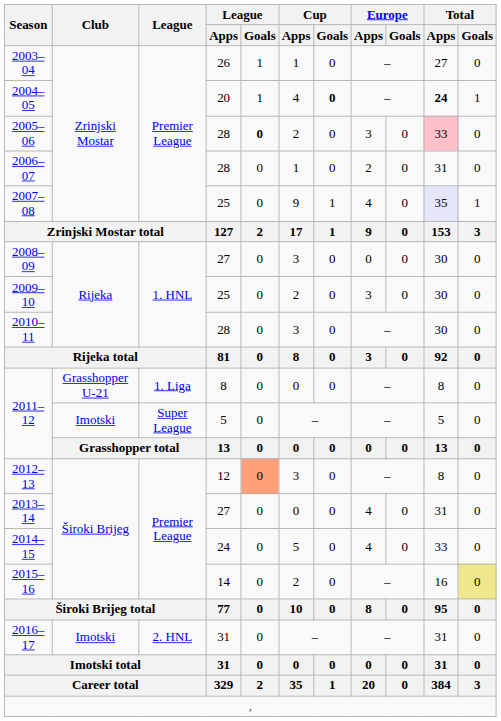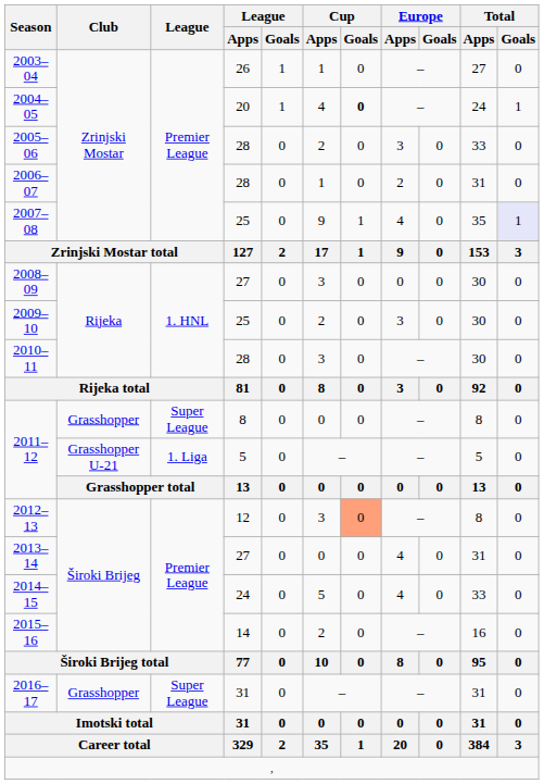 <table class="wikitable" style="font-size:100%; text-align: center">
 <tr>
 <th rowspan="2">Season</th>
 <th rowspan="2">Club</th>
 <th rowspan="2">League</th>
 <th colspan="2">League</th>
 <th colspan="2">Cup</th>
 <th colspan="2"><a href='#'>Europe</a></th>
 <th colspan="2">Total</th>
 </tr>
 <tr>
 <th>Apps</th>
 <th>Goals</th>
 <th>Apps</th>
 <th>Goals</th>
 <th>Apps</th>
 <th>Goals</th>
 <th>Apps</th>
 <th>Goals</th>
 </tr>
 <tr>
 <td><a href='#'>2003–04</a></td>
 <td rowspan="5" valign="center"><a href='#'>Zrinjski Mostar</a></td>
 <td rowspan="5"><a href='#'>Premier League</a></td>
 <td>26</td>
 <td>1</td>
 <td>1</td>
 <td>0</td>
 <td colspan="2">–</td>
 <td>27</td>
 <td>0</td>
 </tr>
 <tr>
 <td><a href='#'>2004–05</a></td>
 <td>20</td>
 <td>1</td>
 <td>4</td>
 <td><strong>0</strong></td>
 <td colspan="2">–</td>
-<td><strong>24</strong></td>
+<td>24</td>
 <td>1</td>
 </tr>
 <tr>
 <td><a href='#'>2005–06</a></td>
 <td>28</td>
-<td><strong>0</strong></td>
+<td>0</td>
 <td>2</td>
 <td>0</td>
 <td>3</td>
 <td>0</td>
-<td style="background: pink;">33</td>
+<td>33</td>
 <td>0</td>
 </tr>
 <tr>
 <td><a href='#'>2006–07</a></td>
 <td>28</td>
 <td>0</td>
 <td>1</td>
 <td>0</td>
 <td>2</td>
 <td>0</td>
 <td>31</td>
 <td>0</td>
 </tr>
 <tr>
 <td><a href='#'>2007–08</a></td>
 <td>25</td>
 <td>0</td>
 <td>9</td>
 <td>1</td>
 <td>4</td>
 <td>0</td>
-<td style="background: lavender;">35</td>
-<td>1</td>
+<td>35</td>
+<td style="background: lavender;">1</td>
 </tr>
 <tr>
 <th colspan=3>Zrinjski Mostar total</th>
 <th>127</th>
 <th>2</th>
 <th>17</th>
 <th>1</th>
 <th>9</th>
 <th>0</th>
 <th>153</th>
 <th>3</th>
 </tr>
 <tr>
 <td><a href='#'>2008–09</a></td>
 <td rowspan="3" valign="center"><a href='#'>Rijeka</a></td>
 <td rowspan="3"><a href='#'>1. HNL</a></td>
 <td>27</td>
 <td>0</td>
 <td>3</td>
 <td>0</td>
 <td>0</td>
 <td>0</td>
 <td>30</td>
 <td>0</td>
 </tr>
 <tr>
 <td><a href='#'>2009–10</a></td>
 <td>25</td>
 <td>0</td>
 <td>2</td>
 <td>0</td>
 <td>3</td>
 <td>0</td>
 <td>30</td>
 <td>0</td>
 </tr>
 <tr>
 <td><a href='#'>2010–11</a></td>
 <td>28</td>
 <td>0</td>
 <td>3</td>
 <td>0</td>
 <td colspan="2">–</td>
 <td>30</td>
 <td>0</td>
 </tr>
 <tr>
 <th colspan=3>Rijeka total</th>
 <th>81</th>
 <th>0</th>
 <th>8</th>
 <th>0</th>
 <th>3</th>
 <th>0</th>
 <th>92</th>
 <th>0</th>
 </tr>
 <tr>
 <td rowspan="3"><a href='#'>2011–12</a></td>
-<td rowspan="1" valign="center"><a href='#'>Grasshopper U-21</a></td>
-<td rowspan="1"><a href='#'>1. Liga</a></td>
+<td rowspan="1" valign="center"><a href='#'>Grasshopper</a></td>
+<td rowspan="1"><a href='#'>Super League</a></td>
 <td>8</td>
 <td>0</td>
 <td>0</td>
 <td>0</td>
 <td colspan="2">–</td>
 <td>8</td>
 <td>0</td>
 </tr>
 <tr>
-<td rowspan="1" valign="center"><a href='#'>Imotski</a></td>
-<td rowspan="1"><a href='#'>Super League</a></td>
+<td rowspan="1" valign="center"><a href='#'>Grasshopper U-21</a></td>
+<td rowspan="1"><a href='#'>1. Liga</a></td>
 <td>5</td>
 <td>0</td>
 <td colspan="2">–</td>
 <td colspan="2">–</td>
 <td>5</td>
 <td>0</td>
 </tr>
 <tr>
 <th colspan=2>Grasshopper total</th>
 <th>13</th>
 <th>0</th>
 <th>0</th>
 <th>0</th>
 <th>0</th>
 <th>0</th>
 <th>13</th>
 <th>0</th>
 </tr>
 <tr>
 <td><a href='#'>2012–13</a></td>
 <td rowspan="4" valign="center"><a href='#'>Široki Brijeg</a></td>
 <td rowspan="4"><a href='#'>Premier League</a></td>
 <td>12</td>
+<td>0</td>
+<td>3</td>
 <td style="background: lightsalmon;">0</td>
-<td>3</td>
-<td>0</td>
 <td colspan="2">–</td>
 <td>8</td>
 <td>0</td>
 </tr>
 <tr>
 <td><a href='#'>2013–14</a></td>
 <td>27</td>
 <td>0</td>
 <td>0</td>
 <td>0</td>
 <td>4</td>
 <td>0</td>
 <td>31</td>
 <td>0</td>
 </tr>
 <tr>
 <td><a href='#'>2014–15</a></td>
 <td>24</td>
 <td>0</td>
 <td>5</td>
 <td>0</td>
 <td>4</td>
 <td>0</td>
 <td>33</td>
 <td>0</td>
 </tr>
 <tr>
 <td><a href='#'>2015–16</a></td>
 <td>14</td>
 <td>0</td>
 <td>2</td>
 <td>0</td>
 <td colspan="2">–</td>
 <td>16</td>
-<td style="background: khaki;">0</td>
+<td>0</td>
 </tr>
 <tr>
 <th colspan=3>Široki Brijeg total</th>
 <th>77</th>
 <th>0</th>
 <th>10</th>
 <th>0</th>
 <th>8</th>
 <th>0</th>
 <th>95</th>
 <th>0</th>
 </tr>
 <tr>
 <td><a href='#'>2016–17</a></td>
-<td rowspan="1" valign="center"><a href='#'>Imotski</a></td>
-<td rowspan="1"><a href='#'>2. HNL</a></td>
+<td rowspan="1" valign="center"><a href='#'>Grasshopper</a></td>
+<td rowspan="1"><a href='#'>Super League</a></td>
 <td>31</td>
 <td>0</td>
 <td colspan="2">–</td>
 <td colspan="2">–</td>
 <td>31</td>
 <td>0</td>
 </tr>
 <tr>
 <th colspan=3>Imotski total</th>
 <th>31</th>
 <th>0</th>
 <th>0</th>
 <th>0</th>
 <th>0</th>
 <th>0</th>
 <th>31</th>
 <th>0</th>
 </tr>
 <tr>
 <th colspan=3>Career total</th>
 <th>329</th>
 <th>2</th>
 <th>35</th>
 <th>1</th>
 <th>20</th>
 <th>0</th>
 <th>384</th>
 <th>3</th>
 </tr>
 <tr>
 <td colspan="11"><small>,  </small></td>
 </tr>
 </table>
